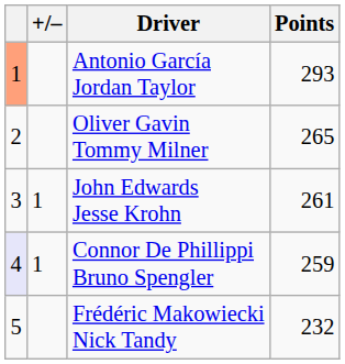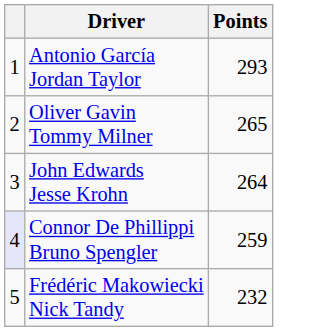 <table class="wikitable" style="font-size: 95%;">
 <tr>
 <th scope="col"></th>
-<th scope="col">+/–</th>
 <th scope="col">Driver</th>
 <th scope="col">Points</th>
 </tr>
 <tr>
-<td align=center style="background: lightsalmon;">1</td>
-<td align="left"></td>
+<td align=center>1</td>
 <td> <a href='#'>Antonio García</a><br> <a href='#'>Jordan Taylor</a></td>
 <td align=right>293</td>
 </tr>
 <tr>
 <td align=center>2</td>
-<td align="left"></td>
 <td> <a href='#'>Oliver Gavin</a><br> <a href='#'>Tommy Milner</a></td>
 <td align=right>265</td>
 </tr>
 <tr>
 <td align=center>3</td>
-<td align="left"> 1</td>
 <td> <a href='#'>John Edwards</a><br> <a href='#'>Jesse Krohn</a></td>
-<td align=right>261</td>
+<td align=right>264</td>
 </tr>
 <tr>
 <td align=center style="background: lavender;">4</td>
-<td align="left"> 1</td>
 <td> <a href='#'>Connor De Phillippi</a><br> <a href='#'>Bruno Spengler</a></td>
 <td align=right>259</td>
 </tr>
 <tr>
 <td align=center>5</td>
-<td align="left"></td>
 <td> <a href='#'>Frédéric Makowiecki</a><br> <a href='#'>Nick Tandy</a></td>
 <td align=right>232</td>
 </tr>
 </table>
